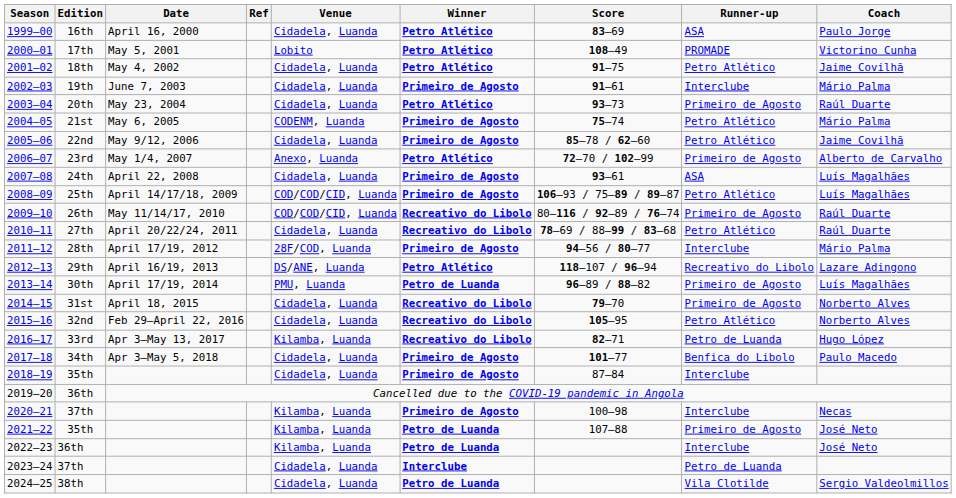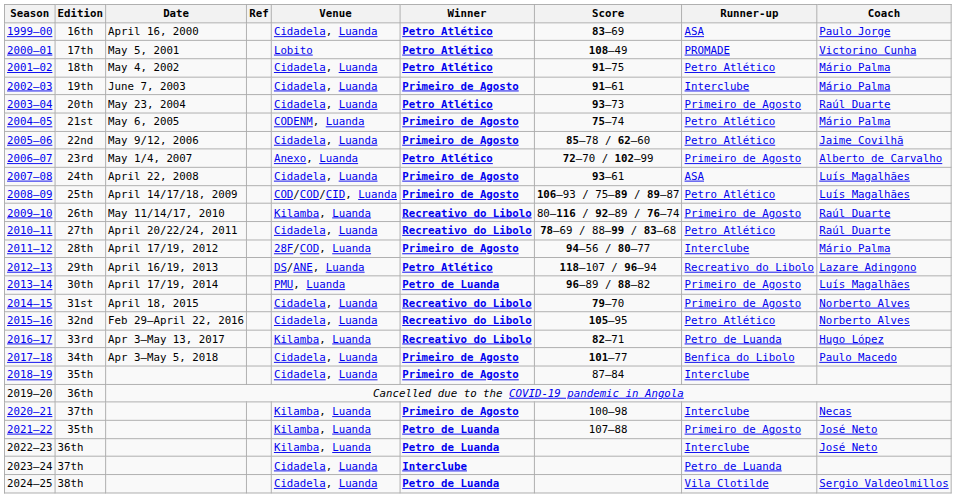 <table class="wikitable" style="font-size:90%;">
 <tr>
 <th>Season</th>
 <th>Edition</th>
 <th>Date</th>
 <th>Ref</th>
 <th>Venue</th>
 <th>Winner</th>
 <th>Score</th>
 <th>Runner-up</th>
 <th>Coach</th>
 </tr>
 <tr>
 <td><a href='#'>1999–00</a></td>
 <td align="center">16th</td>
 <td>April 16, 2000</td>
 <td></td>
 <td><a href='#'>Cidadela</a>, <a href='#'>Luanda</a></td>
 <td><strong><a href='#'>Petro Atlético</a></strong></td>
 <td align="center"><strong>83</strong>–69</td>
 <td><a href='#'>ASA</a></td>
 <td> <a href='#'>Paulo Jorge</a></td>
 </tr>
 <tr>
 <td><a href='#'>2000–01</a></td>
 <td align="center">17th</td>
 <td>May 5, 2001</td>
 <td></td>
 <td><a href='#'>Lobito</a></td>
 <td><strong><a href='#'>Petro Atlético</a></strong></td>
 <td align="center"><strong>108</strong>–49</td>
 <td><a href='#'>PROMADE</a></td>
 <td> <a href='#'>Victorino Cunha</a></td>
 </tr>
 <tr>
 <td><a href='#'>2001–02</a></td>
 <td align="center">18th</td>
 <td>May 4, 2002</td>
 <td></td>
 <td><a href='#'>Cidadela</a>, <a href='#'>Luanda</a></td>
 <td><strong><a href='#'>Petro Atlético</a></strong></td>
 <td align="center"><strong>91</strong>–75</td>
 <td><a href='#'>Petro Atlético</a></td>
-<td> <a href='#'>Jaime Covilhã</a></td>
+<td> <a href='#'>Mário Palma</a></td>
 </tr>
 <tr>
 <td><a href='#'>2002–03</a></td>
 <td align="center">19th</td>
 <td>June 7, 2003</td>
 <td></td>
 <td><a href='#'>Cidadela</a>, <a href='#'>Luanda</a></td>
 <td><strong><a href='#'>Primeiro de Agosto</a></strong></td>
 <td align="center"><strong>91</strong>–61</td>
 <td><a href='#'>Interclube</a></td>
 <td> <a href='#'>Mário Palma</a></td>
 </tr>
 <tr>
 <td><a href='#'>2003–04</a></td>
 <td align="center">20th</td>
 <td>May 23, 2004</td>
 <td></td>
 <td><a href='#'>Cidadela</a>, <a href='#'>Luanda</a></td>
 <td><strong><a href='#'>Petro Atlético</a></strong></td>
 <td align="center"><strong>93</strong>–73</td>
 <td><a href='#'>Primeiro de Agosto</a></td>
 <td> <a href='#'>Raúl Duarte</a></td>
 </tr>
 <tr>
 <td><a href='#'>2004–05</a></td>
 <td align="center">21st</td>
 <td>May 6, 2005</td>
 <td></td>
 <td><a href='#'>CODENM</a>, <a href='#'>Luanda</a></td>
 <td><strong><a href='#'>Primeiro de Agosto</a></strong></td>
 <td align="center"><strong>75</strong>–74</td>
 <td><a href='#'>Petro Atlético</a></td>
 <td> <a href='#'>Mário Palma</a></td>
 </tr>
 <tr>
 <td><a href='#'>2005–06</a></td>
 <td align="center">22nd</td>
 <td>May 9/12, 2006</td>
 <td></td>
 <td><a href='#'>Cidadela</a>, <a href='#'>Luanda</a></td>
 <td><strong><a href='#'>Primeiro de Agosto</a></strong></td>
 <td align="center"><strong>85</strong>–78 / <strong>62</strong>–60</td>
 <td><a href='#'>Petro Atlético</a></td>
 <td> <a href='#'>Jaime Covilhã</a></td>
 </tr>
 <tr>
 <td><a href='#'>2006–07</a></td>
 <td align="center">23rd</td>
 <td>May 1/4, 2007</td>
 <td></td>
 <td><a href='#'>Anexo</a>, <a href='#'>Luanda</a></td>
 <td><strong><a href='#'>Petro Atlético</a></strong></td>
 <td align="center"><strong>72</strong>–70 / <strong>102</strong>–99</td>
 <td><a href='#'>Primeiro de Agosto</a></td>
 <td> <a href='#'>Alberto de Carvalho</a></td>
 </tr>
 <tr>
 <td><a href='#'>2007–08</a></td>
 <td align="center">24th</td>
 <td>April 22, 2008</td>
 <td></td>
 <td><a href='#'>Cidadela</a>, <a href='#'>Luanda</a></td>
 <td><strong><a href='#'>Primeiro de Agosto</a></strong></td>
 <td align="center"><strong>93</strong>–61</td>
 <td><a href='#'>ASA</a></td>
 <td> <a href='#'>Luís Magalhães</a></td>
 </tr>
 <tr>
 <td><a href='#'>2008–09</a></td>
 <td align="center">25th</td>
 <td>April 14/17/18, 2009</td>
 <td></td>
 <td><a href='#'>COD</a>/<a href='#'>COD</a>/<a href='#'>CID</a>, <a href='#'>Luanda</a></td>
 <td><strong><a href='#'>Primeiro de Agosto</a></strong></td>
 <td align="center"><strong>106</strong>–93 / 75–<strong>89</strong> / <strong>89</strong>–87</td>
 <td><a href='#'>Petro Atlético</a></td>
 <td> <a href='#'>Luís Magalhães</a></td>
 </tr>
 <tr>
 <td><a href='#'>2009–10</a></td>
 <td align="center">26th</td>
 <td>May 11/14/17, 2010</td>
 <td></td>
-<td><a href='#'>COD</a>/<a href='#'>COD</a>/<a href='#'>CID</a>, <a href='#'>Luanda</a></td>
+<td><a href='#'>Kilamba</a>, <a href='#'>Luanda</a></td>
 <td><strong><a href='#'>Recreativo do Libolo</a></strong></td>
 <td align="center">80–<strong>116</strong> / <strong>92</strong>–89 / <strong>76</strong>–74</td>
 <td><a href='#'>Primeiro de Agosto</a></td>
 <td> <a href='#'>Raúl Duarte</a></td>
 </tr>
 <tr>
 <td><a href='#'>2010–11</a></td>
 <td align="center">27th</td>
 <td>April 20/22/24, 2011</td>
 <td></td>
 <td><a href='#'>Cidadela</a>, <a href='#'>Luanda</a></td>
 <td><strong><a href='#'>Recreativo do Libolo</a></strong></td>
 <td align="center"><strong>78</strong>–69 / 88–<strong>99</strong> / <strong>83</strong>–68</td>
 <td><a href='#'>Petro Atlético</a></td>
 <td> <a href='#'>Raúl Duarte</a></td>
 </tr>
 <tr>
 <td><a href='#'>2011–12</a></td>
 <td align="center">28th</td>
 <td>April 17/19, 2012</td>
 <td></td>
 <td><a href='#'>28F</a>/<a href='#'>COD</a>, <a href='#'>Luanda</a></td>
 <td><strong><a href='#'>Primeiro de Agosto</a></strong></td>
 <td align="center"><strong>94</strong>–56 / <strong>80</strong>–77</td>
 <td><a href='#'>Interclube</a></td>
 <td> <a href='#'>Mário Palma</a></td>
 </tr>
 <tr>
 <td><a href='#'>2012–13</a></td>
 <td align="center">29th</td>
 <td>April 16/19, 2013</td>
 <td></td>
 <td><a href='#'>DS</a>/<a href='#'>ANE</a>, <a href='#'>Luanda</a></td>
 <td><strong><a href='#'>Petro Atlético</a></strong></td>
 <td align="center"><strong>118</strong>–107 / <strong>96</strong>–94</td>
 <td><a href='#'>Recreativo do Libolo</a></td>
 <td> <a href='#'>Lazare Adingono</a></td>
 </tr>
 <tr>
 <td><a href='#'>2013–14</a></td>
 <td align="center">30th</td>
 <td>April 17/19, 2014</td>
 <td></td>
 <td><a href='#'>PMU</a>, <a href='#'>Luanda</a></td>
 <td><strong><a href='#'>Petro de Luanda</a></strong></td>
 <td align="center"><strong>96</strong>–89 / <strong>88</strong>–82</td>
 <td><a href='#'>Primeiro de Agosto</a></td>
 <td> <a href='#'>Luís Magalhães</a></td>
 </tr>
 <tr>
 <td><a href='#'>2014–15</a></td>
 <td align="center">31st</td>
 <td>April 18, 2015</td>
 <td></td>
 <td><a href='#'>Cidadela</a>, <a href='#'>Luanda</a></td>
 <td><strong><a href='#'>Recreativo do Libolo</a></strong></td>
 <td align="center"><strong>79</strong>–70</td>
 <td><a href='#'>Primeiro de Agosto</a></td>
 <td> <a href='#'>Norberto Alves</a></td>
 </tr>
 <tr>
 <td><a href='#'>2015–16</a></td>
 <td align="center">32nd</td>
 <td>Feb 29–April 22, 2016</td>
 <td></td>
 <td><a href='#'>Cidadela</a>, <a href='#'>Luanda</a></td>
 <td><strong><a href='#'>Recreativo do Libolo</a></strong></td>
 <td align="center"><strong>105</strong>–95</td>
 <td><a href='#'>Petro Atlético</a></td>
 <td> <a href='#'>Norberto Alves</a></td>
 </tr>
 <tr>
 <td><a href='#'>2016–17</a></td>
 <td align="center">33rd</td>
 <td>Apr 3–May 13, 2017</td>
 <td></td>
 <td><a href='#'>Kilamba</a>, <a href='#'>Luanda</a></td>
 <td><strong><a href='#'>Recreativo do Libolo</a></strong></td>
 <td align="center"><strong>82</strong>–71</td>
 <td><a href='#'>Petro de Luanda</a></td>
 <td> <a href='#'>Hugo López</a></td>
 </tr>
 <tr>
 <td><a href='#'>2017–18</a></td>
 <td align="center">34th</td>
 <td>Apr 3–May 5, 2018</td>
 <td></td>
 <td><a href='#'>Cidadela</a>, <a href='#'>Luanda</a></td>
 <td><strong><a href='#'>Primeiro de Agosto</a></strong></td>
 <td align="center"><strong>101</strong>–77</td>
 <td><a href='#'>Benfica do Libolo</a></td>
 <td> <a href='#'>Paulo Macedo</a></td>
 </tr>
 <tr>
 <td><a href='#'>2018–19</a></td>
 <td align="center">35th</td>
 <td></td>
 <td></td>
 <td><a href='#'>Cidadela</a>, <a href='#'>Luanda</a></td>
 <td><strong><a href='#'>Primeiro de Agosto</a></strong></td>
 <td style="text-align:center;">87–84</td>
 <td><a href='#'>Interclube</a></td>
 <td></td>
 </tr>
 <tr>
 <td>2019–20</td>
 <td align="center">36th</td>
 <td colspan="7" style="text-align:center;"><em>Cancelled due to the <a href='#'>COVID-19 pandemic in Angola</a></em></td>
 </tr>
 <tr>
 <td><a href='#'>2020–21</a></td>
 <td align="center">37th</td>
 <td></td>
 <td></td>
 <td><a href='#'>Kilamba</a>, <a href='#'>Luanda</a></td>
 <td><strong><a href='#'>Primeiro de Agosto</a></strong></td>
 <td style="text-align:center;">100–98</td>
 <td><a href='#'>Interclube</a></td>
 <td> <a href='#'>Necas</a></td>
 </tr>
 <tr>
 <td><a href='#'>2021–22</a></td>
 <td align="center">35th</td>
 <td></td>
 <td></td>
 <td><a href='#'>Kilamba</a>, <a href='#'>Luanda</a></td>
 <td><strong><a href='#'>Petro de Luanda</a></strong></td>
 <td style="text-align:center;">107–88</td>
 <td><a href='#'>Primeiro de Agosto</a></td>
 <td> <a href='#'>José Neto</a></td>
 </tr>
 <tr>
 <td>2022–23</td>
 <td>36th</td>
 <td></td>
 <td></td>
 <td><a href='#'>Kilamba</a>, <a href='#'>Luanda</a></td>
 <td><strong><a href='#'>Petro de Luanda</a></strong></td>
 <td></td>
 <td><a href='#'>Interclube</a></td>
 <td> <a href='#'>José Neto</a></td>
 </tr>
 <tr>
 <td>2023–24</td>
 <td>37th</td>
 <td></td>
 <td></td>
 <td><a href='#'>Cidadela</a>, <a href='#'>Luanda</a></td>
 <td><a href='#'><strong>Interclube</strong></a></td>
 <td></td>
 <td><a href='#'>Petro de Luanda</a></td>
 <td></td>
 </tr>
 <tr>
 <td>2024–25</td>
 <td>38th</td>
 <td></td>
 <td></td>
 <td><a href='#'>Cidadela</a>, <a href='#'>Luanda</a></td>
 <td><strong><a href='#'>Petro de Luanda</a></strong></td>
 <td></td>
 <td><a href='#'>Vila Clotilde</a></td>
 <td><a href='#'>Sergio Valdeolmillos</a></td>
 </tr>
 </table>
